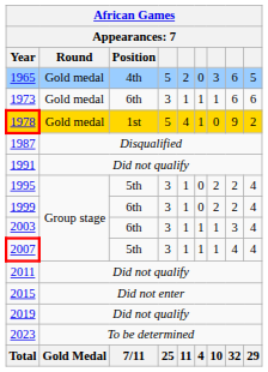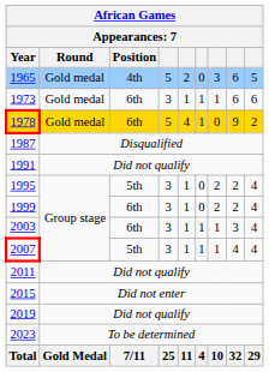 <table class="wikitable" style="text-align: center;font-size:90%;">
 <tr>
 <th colspan=9><a href='#'>African Games</a></th>
 </tr>
 <tr>
 <th colspan=9>Appearances: 7</th>
 </tr>
 <tr>
 <th>Year</th>
 <th>Round</th>
 <th>Position</th>
 <th></th>
 <th></th>
 <th></th>
 <th></th>
 <th></th>
 <th></th>
 </tr>
 <tr bgcolor=#9acdff>
 <td> <a href='#'>1965</a></td>
 <td>Gold medal</td>
 <td>4th</td>
 <td>5</td>
 <td>2</td>
 <td>0</td>
 <td>3</td>
 <td>6</td>
 <td>5</td>
 </tr>
 <tr>
 <td> <a href='#'>1973</a></td>
 <td>Gold medal</td>
 <td>6th</td>
 <td>3</td>
 <td>1</td>
 <td>1</td>
 <td>1</td>
 <td>6</td>
 <td>6</td>
 </tr>
 <tr bgcolor=gold>
 <td style="border: 3px solid red"> <a href='#'>1978</a></td>
 <td>Gold medal</td>
-<td>1st</td>
+<td>6th</td>
 <td>5</td>
 <td>4</td>
 <td>1</td>
 <td>0</td>
 <td>9</td>
 <td>2</td>
 </tr>
 <tr>
 <td> <a href='#'>1987</a></td>
 <td colspan=8><em>Disqualified</em> </td>
 </tr>
 <tr>
 <td> <a href='#'>1991</a></td>
 <td colspan=8><em>Did not qualify</em></td>
 </tr>
 <tr>
 <td> <a href='#'>1995</a></td>
 <td rowspan=4>Group stage</td>
 <td>5th</td>
 <td>3</td>
 <td>1</td>
 <td>0</td>
 <td>2</td>
 <td>2</td>
 <td>4</td>
 </tr>
 <tr>
 <td> <a href='#'>1999</a></td>
 <td>6th</td>
 <td>3</td>
 <td>1</td>
 <td>0</td>
 <td>2</td>
 <td>2</td>
 <td>4</td>
 </tr>
 <tr>
 <td> <a href='#'>2003</a></td>
 <td>6th</td>
 <td>3</td>
 <td>1</td>
 <td>1</td>
 <td>1</td>
 <td>3</td>
 <td>4</td>
 </tr>
 <tr>
 <td style="border: 3px solid red"> <a href='#'>2007</a></td>
 <td>5th</td>
 <td>3</td>
 <td>1</td>
 <td>1</td>
 <td>1</td>
 <td>4</td>
 <td>4</td>
 </tr>
 <tr>
 <td> <a href='#'>2011</a></td>
 <td colspan=8><em>Did not qualify</em></td>
 </tr>
 <tr>
 <td> <a href='#'>2015</a></td>
 <td colspan=8><em>Did not enter</em></td>
 </tr>
 <tr>
 <td> <a href='#'>2019</a></td>
 <td colspan=8><em>Did not qualify</em></td>
 </tr>
 <tr>
 <td> <a href='#'>2023</a></td>
 <td colspan=8 rowspan=1><em>To be determined</em></td>
 </tr>
 <tr>
 <th>Total</th>
 <th>Gold Medal</th>
 <th>7/11</th>
 <th>25</th>
 <th>11</th>
 <th>4</th>
 <th>10</th>
 <th>32</th>
 <th>29</th>
 </tr>
 </table>
